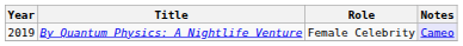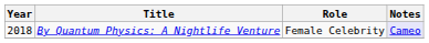 <table class="wikitable">
 <tr>
 <th>Year</th>
 <th>Title</th>
 <th>Role</th>
 <th>Notes</th>
 </tr>
 <tr>
-<td>2019</td>
+<td>2018</td>
 <td><em><a href='#'>By Quantum Physics: A Nightlife Venture</a></em></td>
 <td>Female Celebrity</td>
 <td style="background: lavender;"><a href='#'>Cameo</a></td>
 </tr>
 <tr>
 </tr>
 </table>
